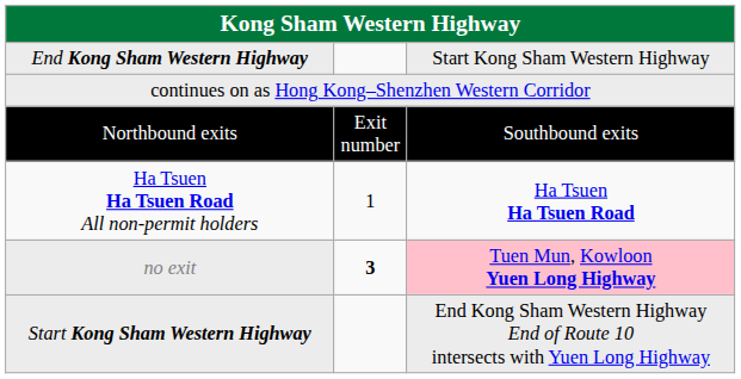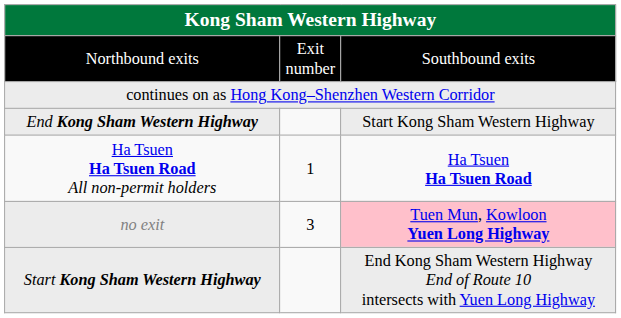 <table border=1 cellpadding=2 style="margin-left:1em; margin-bottom: 1em; color: black; border-collapse: collapse; font-size: 95%;" class="wikitable">
 <tr align="center" style="background:#00783c; color: white;font-size:120%;">
 <td colspan="3"><strong>Kong Sham Western Highway</strong> </td>
+</tr>
+<tr align="center" style="background:#000000; color:white;">
+<td width="250px">Northbound exits</td>
+<td width="50px">Exit number</td>
+<td width="250px">Southbound exits</td>
+</tr>
+<tr align="center">
+<td colspan="3" style="background: #ececec; color: black;" class="table-na"> continues on as <a href='#'>Hong Kong–Shenzhen Western Corridor</a></td>
 </tr>
 <tr align="center">
 <td style="background: #ececec; color: black;" class="table-na"><em>End <strong>Kong Sham Western Highway<strong><em> </td>
 <td></td>
 <td style="background: #ececec; color: black;" class="table-na"></em>Start </strong>Kong Sham Western Highway</em></strong> </td>
-</tr>
-<tr align="center">
-<td colspan="3" style="background: #ececec; color: black;" class="table-na"> continues on as <a href='#'>Hong Kong–Shenzhen Western Corridor</a></td>
-</tr>
-<tr align="center" style="background:#000000; color:white;">
-<td width="250px">Northbound exits</td>
-<td width="50px">Exit number</td>
-<td width="250px">Southbound exits</td>
 </tr>
 <tr align="center">
 <td><a href='#'>Ha Tsuen</a><br><strong><a href='#'>Ha Tsuen Road</a></strong><br><em>All non-permit holders</em></td>
 <td>1</td>
 <td><a href='#'>Ha Tsuen</a><br><strong><a href='#'>Ha Tsuen Road</a></strong></td>
 </tr>
 <tr align="center">
 <td style="background: #ececec; color: grey;" class="table-na"><em>no exit</em></td>
-<td><strong>3</strong></td>
+<td>3</td>
 <td style="background: pink;"><a href='#'>Tuen Mun</a>, <a href='#'>Kowloon</a><br><strong><a href='#'>Yuen Long Highway</a></strong></td>
 </tr>
 <tr align="center">
 <td style="background: #ececec; color: black;" class="table-na"><em>Start <strong>Kong Sham Western Highway<strong><em> </td>
 <td></td>
 <td style="background: #ececec; color: black;" class="table-na"></em>End </strong>Kong Sham Western Highway</em></strong> <br><em>End of Route 10</em><br>intersects with <a href='#'>Yuen Long Highway</a> </td>
 </tr>
 </table>
